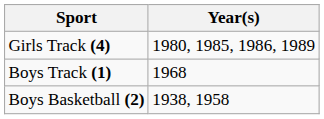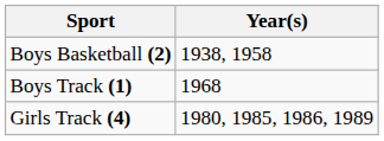 <table class="wikitable">
 <tr>
 <th>Sport</th>
 <th>Year(s)</th>
 </tr>
 <tr>
-<td>Girls Track <strong>(4)</strong></td>
-<td>1980, 1985, 1986, 1989</td>
+<td>Boys Basketball <strong>(2)</strong></td>
+<td>1938, 1958</td>
 </tr>
 <tr>
 <td>Boys Track <strong>(1)</strong></td>
 <td>1968</td>
 </tr>
 <tr>
-<td>Boys Basketball <strong>(2)</strong></td>
-<td>1938, 1958</td>
+<td>Girls Track <strong>(4)</strong></td>
+<td>1980, 1985, 1986, 1989</td>
 </tr>
 </table>
